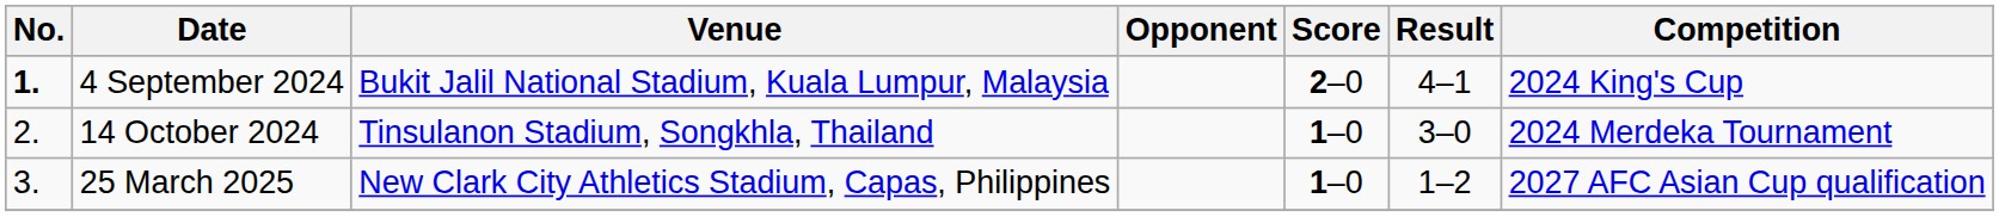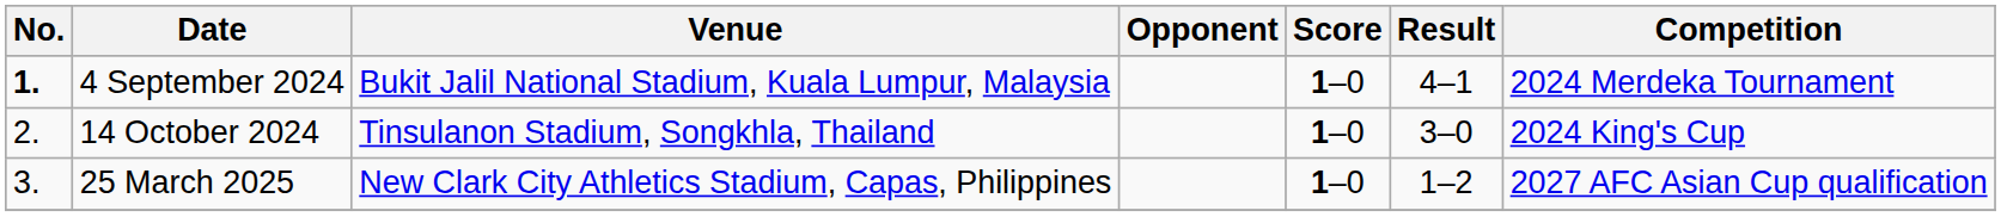 <table class="wikitable">
 <tr>
 <th>No.</th>
 <th>Date</th>
 <th>Venue</th>
 <th>Opponent</th>
 <th>Score</th>
 <th>Result</th>
 <th>Competition</th>
 </tr>
 <tr>
 <td><strong>1.</strong></td>
 <td>4 September 2024</td>
 <td><a href='#'>Bukit Jalil National Stadium</a>, <a href='#'>Kuala Lumpur</a>, <a href='#'>Malaysia</a></td>
 <td></td>
-<td align=center><strong>2</strong>–0</td>
+<td align=center><strong>1</strong>–0</td>
 <td align="center">4–1</td>
-<td><a href='#'>2024 King's Cup</a></td>
+<td><a href='#'>2024 Merdeka Tournament</a></td>
 </tr>
 <tr>
 <td>2.</td>
 <td>14 October 2024</td>
 <td><a href='#'>Tinsulanon Stadium</a>, <a href='#'>Songkhla</a>, <a href='#'>Thailand</a></td>
 <td></td>
 <td align="center"><strong>1</strong>–0</td>
 <td align=center>3–0</td>
-<td><a href='#'>2024 Merdeka Tournament</a></td>
+<td><a href='#'>2024 King's Cup</a></td>
 </tr>
 <tr>
 <td>3.</td>
 <td>25 March 2025</td>
 <td><a href='#'>New Clark City Athletics Stadium</a>, <a href='#'>Capas</a>, Philippines</td>
 <td></td>
 <td align="center"><strong>1</strong>–0</td>
 <td align=center>1–2</td>
 <td><a href='#'>2027 AFC Asian Cup qualification</a></td>
 </tr>
 <tr>
 </tr>
 </table>
